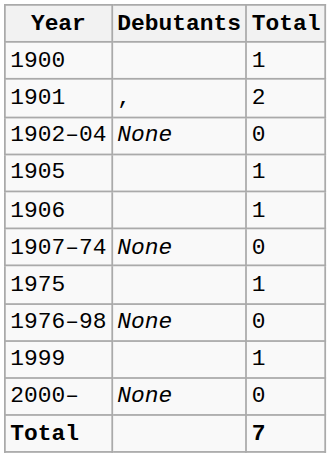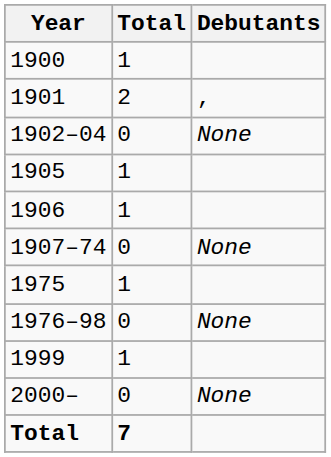 <table class="wikitable">
 <tr>
 <th>Year</th>
+<th>Total</th>
 <th>Debutants</th>
-<th>Total</th>
 </tr>
 <tr>
 <td>1900</td>
+<td>1</td>
 <td> </td>
-<td>1</td>
 </tr>
 <tr>
 <td>1901</td>
+<td>2</td>
 <td> ,  </td>
-<td>2</td>
 </tr>
 <tr>
 <td>1902–04</td>
+<td>0</td>
 <td><em>None</em></td>
-<td>0</td>
 </tr>
 <tr>
 <td>1905</td>
+<td>1</td>
 <td> </td>
-<td>1</td>
 </tr>
 <tr>
 <td>1906</td>
+<td>1</td>
 <td> </td>
-<td>1</td>
 </tr>
 <tr>
 <td>1907–74</td>
+<td>0</td>
 <td><em>None</em></td>
-<td>0</td>
 </tr>
 <tr>
 <td>1975</td>
+<td>1</td>
 <td> </td>
-<td>1</td>
 </tr>
 <tr>
 <td>1976–98</td>
+<td>0</td>
 <td><em>None</em></td>
-<td>0</td>
 </tr>
 <tr>
 <td>1999</td>
+<td>1</td>
 <td> </td>
-<td>1</td>
 </tr>
 <tr>
 <td>2000–</td>
+<td>0</td>
 <td><em>None</em></td>
-<td>0</td>
 </tr>
 <tr>
 <td><strong>Total</strong></td>
+<td><strong>7</strong></td>
 <td></td>
-<td><strong>7</strong></td>
 </tr>
 </table>
